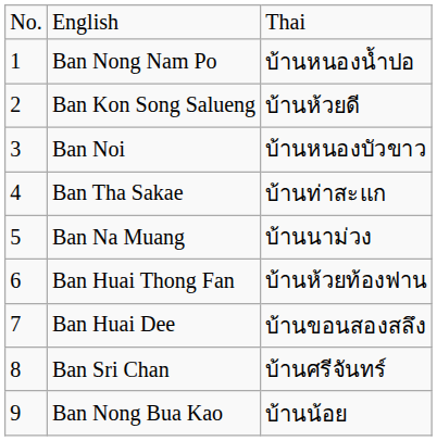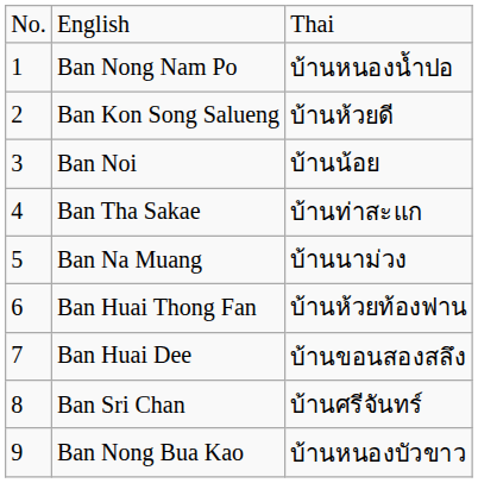 <table class="wikitable">
 <tr>
 <td>No.</td>
 <td>English</td>
 <td>Thai</td>
 </tr>
 <tr>
 <td>1</td>
 <td>Ban Nong Nam Po</td>
 <td>บ้านหนองน้ำปอ</td>
 </tr>
 <tr>
 <td>2</td>
 <td>Ban Kon Song Salueng</td>
 <td>บ้านห้วยดี</td>
 </tr>
 <tr>
 <td>3</td>
 <td>Ban Noi</td>
-<td>บ้านหนองบัวขาว</td>
+<td>บ้านน้อย</td>
 </tr>
 <tr>
 <td>4</td>
 <td>Ban Tha Sakae</td>
 <td>บ้านท่าสะแก</td>
 </tr>
 <tr>
 <td>5</td>
 <td>Ban Na Muang</td>
 <td>บ้านนาม่วง</td>
 </tr>
 <tr>
 <td>6</td>
 <td>Ban Huai Thong Fan</td>
 <td>บ้านห้วยท้องฟาน</td>
 </tr>
 <tr>
 <td>7</td>
 <td>Ban Huai Dee</td>
 <td>บ้านขอนสองสลึง</td>
 </tr>
 <tr>
 <td>8</td>
 <td>Ban Sri Chan</td>
 <td>บ้านศรีจันทร์</td>
 </tr>
 <tr>
 <td>9</td>
 <td>Ban Nong Bua Kao</td>
-<td>บ้านน้อย</td>
+<td>บ้านหนองบัวขาว</td>
 </tr>
 </table>
